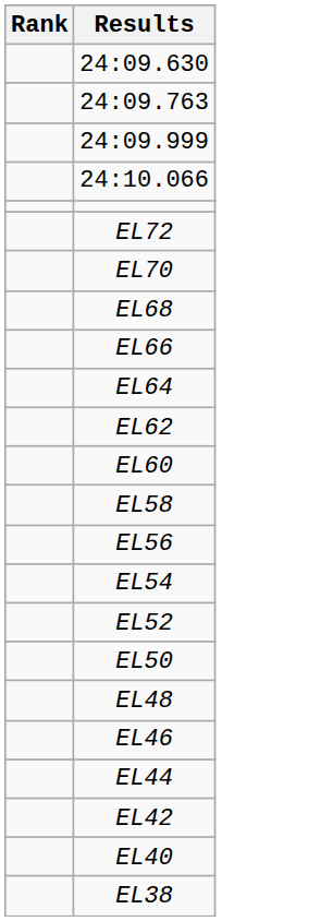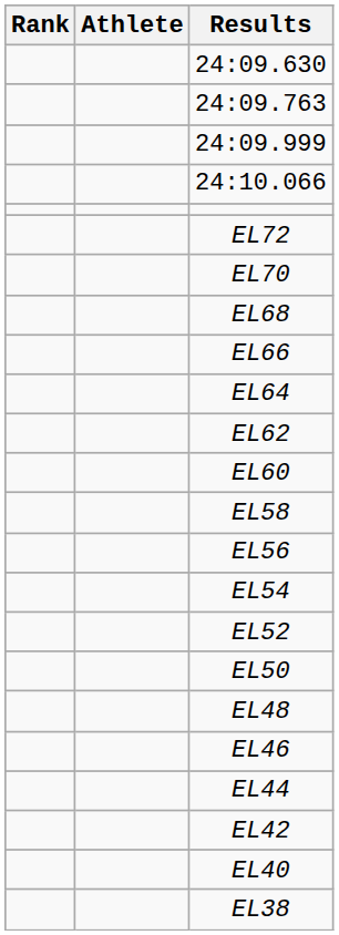 <table class="wikitable sortable" style="text-align:center">
 <tr>
 <th>Rank</th>
+<th>Athlete</th>
 <th>Results</th>
 </tr>
 <tr>
 <td></td>
+<td align="left"></td>
 <td>24:09.630</td>
 </tr>
 <tr>
 <td></td>
+<td align="left"></td>
 <td>24:09.763</td>
 </tr>
 <tr>
 <td></td>
+<td align="left"></td>
 <td>24:09.999</td>
 </tr>
 <tr>
 <td></td>
+<td align="left"></td>
 <td>24:10.066</td>
 </tr>
 <tr>
 <td></td>
+<td align="left"></td>
 <td></td>
 </tr>
 <tr>
 <td></td>
+<td align="left"></td>
 <td><em>EL72</em></td>
 </tr>
 <tr>
 <td></td>
+<td align="left"></td>
 <td><em>EL70</em></td>
 </tr>
 <tr>
 <td></td>
+<td align="left"></td>
 <td><em>EL68</em></td>
 </tr>
 <tr>
 <td></td>
+<td align="left"></td>
 <td><em>EL66</em></td>
 </tr>
 <tr>
 <td></td>
+<td align="left"></td>
 <td><em>EL64</em></td>
 </tr>
 <tr>
 <td></td>
+<td align="left"></td>
 <td><em>EL62</em></td>
 </tr>
 <tr>
 <td></td>
+<td align="left"></td>
 <td><em>EL60</em></td>
 </tr>
 <tr>
 <td></td>
+<td align="left"></td>
 <td><em>EL58</em></td>
 </tr>
 <tr>
 <td></td>
+<td align="left"></td>
 <td><em>EL56</em></td>
 </tr>
 <tr>
 <td></td>
+<td align="left"></td>
 <td><em>EL54</em></td>
 </tr>
 <tr>
 <td></td>
+<td align="left"></td>
 <td><em>EL52</em></td>
 </tr>
 <tr>
 <td></td>
+<td align="left"></td>
 <td><em>EL50</em></td>
 </tr>
 <tr>
 <td></td>
+<td align="left"></td>
 <td><em>EL48</em></td>
 </tr>
 <tr>
 <td></td>
+<td align="left"></td>
 <td><em>EL46</em></td>
 </tr>
 <tr>
 <td></td>
+<td align="left"></td>
 <td><em>EL44</em></td>
 </tr>
 <tr>
 <td></td>
+<td align="left"></td>
 <td><em>EL42</em></td>
 </tr>
 <tr>
 <td></td>
+<td align="left"></td>
 <td><em>EL40</em></td>
 </tr>
 <tr>
 <td></td>
+<td align="left"></td>
 <td><em>EL38</em></td>
 </tr>
 </table>
